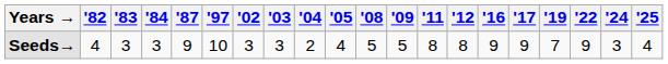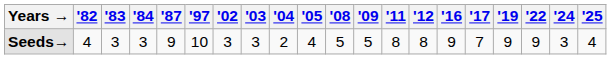 <table class="wikitable">
 <tr>
 <th>Years →</th>
 <th><a href='#'>'82</a></th>
 <th><a href='#'>'83</a></th>
 <th><a href='#'>'84</a></th>
 <th><a href='#'>'87</a></th>
 <th><a href='#'>'97</a></th>
 <th><a href='#'>'02</a></th>
 <th><a href='#'>'03</a></th>
 <th><a href='#'>'04</a></th>
 <th><a href='#'>'05</a></th>
 <th><a href='#'>'08</a></th>
 <th><a href='#'>'09</a></th>
 <th><a href='#'>'11</a></th>
 <th><a href='#'>'12</a></th>
 <th><a href='#'>'16</a></th>
 <th><a href='#'>'17</a></th>
 <th><a href='#'>'19</a></th>
 <th><a href='#'>'22</a></th>
 <th><a href='#'>'24</a></th>
 <th><a href='#'>'25</a></th>
 </tr>
 <tr align=center>
 <td style="background: #e3e3e3;"><strong>Seeds→</strong></td>
 <td>4</td>
 <td>3</td>
 <td>3</td>
 <td>9</td>
 <td>10</td>
 <td>3</td>
 <td>3</td>
 <td>2</td>
 <td>4</td>
 <td>5</td>
 <td>5</td>
 <td>8</td>
 <td>8</td>
 <td>9</td>
+<td>7</td>
 <td>9</td>
-<td>7</td>
 <td>9</td>
 <td>3</td>
 <td>4</td>
 </tr>
 </table>
